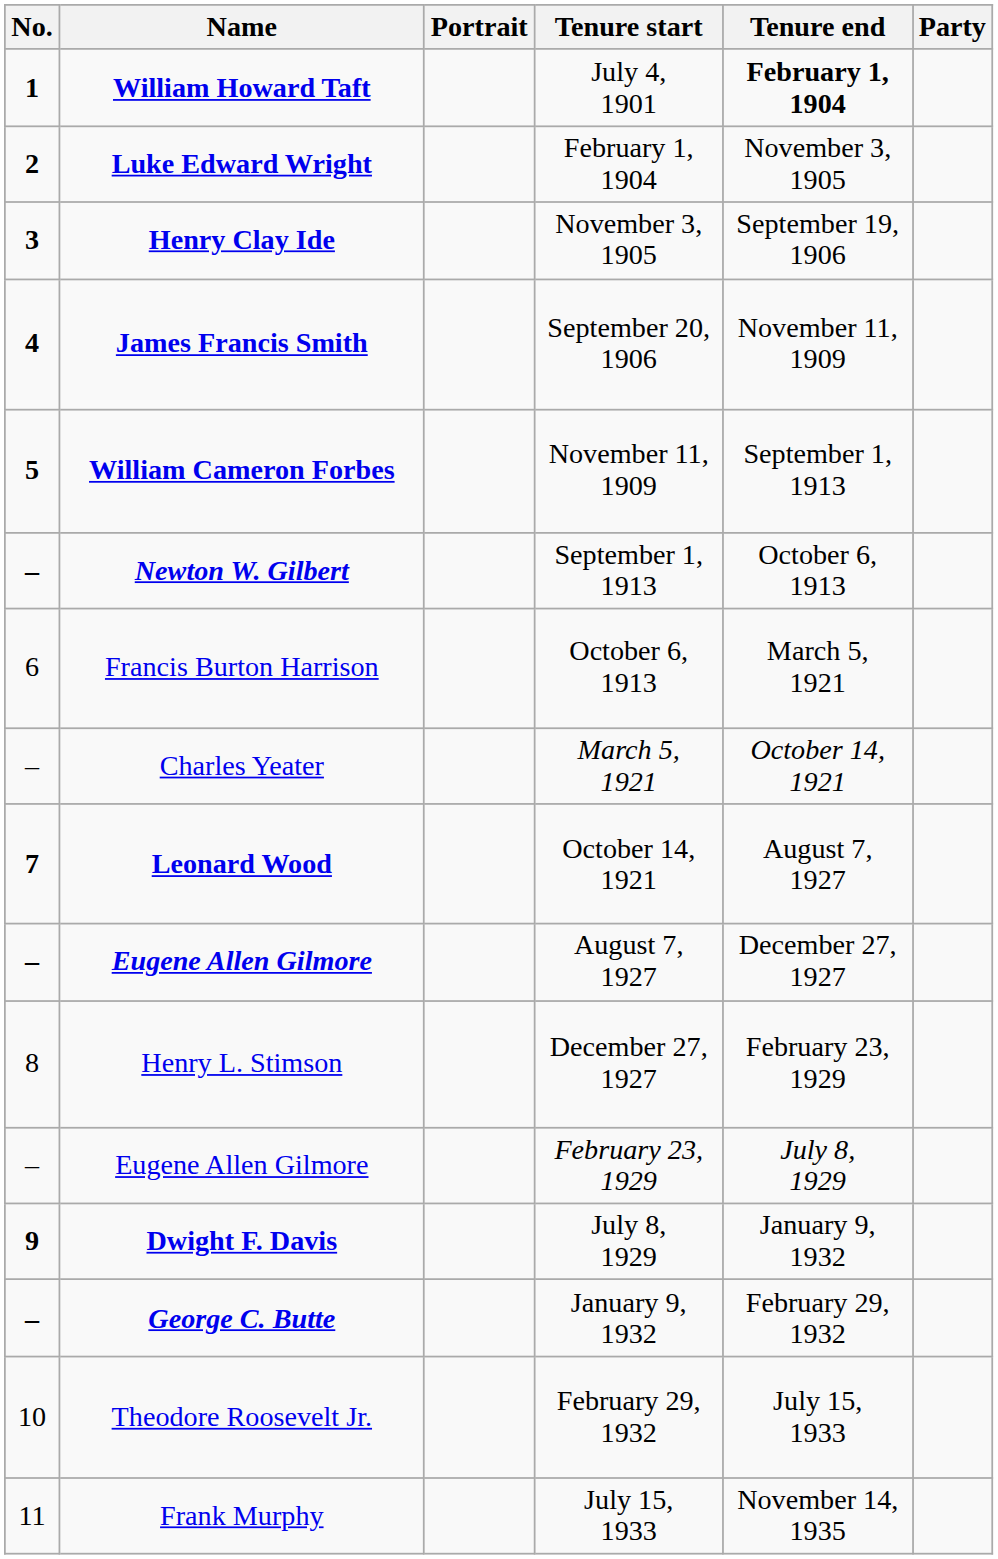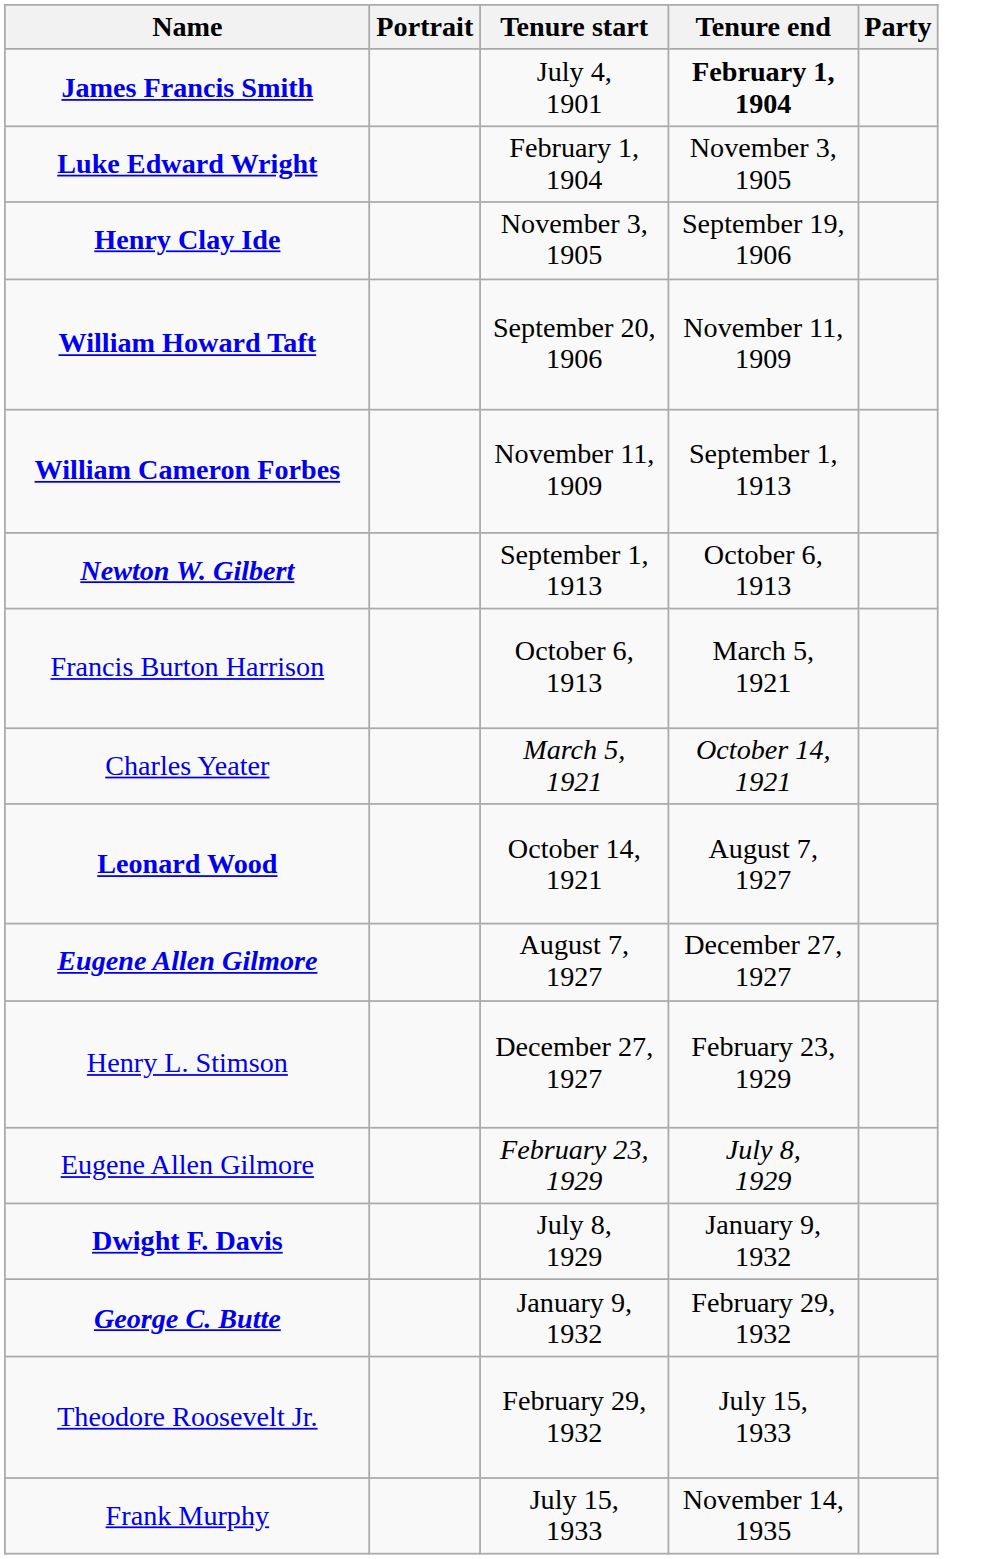 <table class="wikitable" style="text-align:center" |>
 <tr>
-<th>No.</th>
 <th width="200px">Name</th>
 <th>Portrait</th>
 <th width="100px">Tenure start</th>
 <th width="100px">Tenure end</th>
 <th><strong>Party</strong></th>
 </tr>
 <tr>
-<td><strong>1</strong></td>
-<td><strong><a href='#'>William Howard Taft</a></strong><br></td>
+<td><strong><a href='#'>James Francis Smith</a></strong><br></td>
 <td></td>
 <td>July 4,<br>1901</td>
 <td><strong>February 1,<br>1904</strong></td>
 <td></td>
 </tr>
 <tr>
-<td><strong>2</strong></td>
 <td><strong><a href='#'>Luke Edward Wright</a></strong><br></td>
 <td></td>
 <td>February 1,<br>1904</td>
 <td>November 3,<br>1905</td>
 <td></td>
 </tr>
 <tr>
-<td><strong>3</strong></td>
 <td><strong><a href='#'>Henry Clay Ide</a></strong><br></td>
 <td></td>
 <td>November 3,<br>1905</td>
 <td>September 19,<br>1906</td>
 <td></td>
 </tr>
 <tr style="height:74px;">
-<td><strong>4</strong></td>
-<td><strong><a href='#'>James Francis Smith</a></strong><br></td>
+<td><strong><a href='#'>William Howard Taft</a></strong><br></td>
 <td></td>
 <td>September 20,<br>1906</td>
 <td>November 11,<br>1909</td>
 <td></td>
 </tr>
 <tr style="height:70px;">
-<td><strong>5</strong></td>
 <td><strong><a href='#'>William Cameron Forbes</a></strong><br></td>
 <td></td>
 <td>November 11,<br>1909</td>
 <td>September 1,<br>1913</td>
 <td></td>
 </tr>
 <tr>
-<td><strong>–</strong></td>
 <td><strong><em><a href='#'>Newton W. Gilbert</a><strong><br><em></td>
 <td></td>
 <td></em>September 1,<br>1913<em></td>
 <td></em>October 6,<br>1913<em></td>
 <td></td>
 </tr>
 <tr style="height:68px;">
-<td></strong>6<strong></td>
 <td></strong><a href='#'>Francis Burton Harrison</a><strong><br></td>
 <td></td>
 <td>October 6,<br>1913</td>
 <td>March 5,<br>1921</td>
 <td></td>
 </tr>
 <tr>
-<td></strong>–<strong></td>
 <td></em></strong><a href='#'>Charles Yeater</a></strong><br></em></td>
 <td></td>
 <td><em>March 5,<br>1921</em></td>
 <td><em>October 14,<br>1921</em></td>
 <td></td>
 </tr>
 <tr style="height:68px;">
-<td><strong>7</strong></td>
 <td><strong><a href='#'>Leonard Wood</a></strong><br></td>
 <td></td>
 <td>October 14,<br>1921</td>
 <td>August 7,<br>1927</td>
 <td></td>
 </tr>
 <tr>
-<td><strong>–</strong></td>
 <td><strong><em><a href='#'>Eugene Allen Gilmore</a><strong><br><em></td>
 <td></td>
 <td></em>August 7,<br>1927<em></td>
 <td></em>December 27,<br>1927<em></td>
 <td></td>
 </tr>
 <tr style="height:72px;">
-<td></strong>8<strong></td>
 <td></strong><a href='#'>Henry L. Stimson</a><strong><br></td>
 <td></td>
 <td>December 27,<br>1927</td>
 <td>February 23,<br>1929</td>
 <td></td>
 </tr>
 <tr>
-<td></strong>–<strong></td>
 <td></em></strong><a href='#'>Eugene Allen Gilmore</a></strong><br></em></td>
 <td></td>
 <td><em>February 23,<br>1929</em></td>
 <td><em>July 8,<br>1929</em></td>
 <td></td>
 </tr>
 <tr>
-<td><strong>9</strong></td>
 <td><strong><a href='#'>Dwight F. Davis</a></strong><br></td>
 <td></td>
 <td>July 8,<br>1929</td>
 <td>January 9,<br>1932</td>
 <td></td>
 </tr>
 <tr>
-<td><strong>–</strong></td>
 <td><strong><em><a href='#'>George C. Butte</a><strong><br><em></td>
 <td></td>
 <td></em>January 9,<br>1932<em></td>
 <td></em>February 29,<br>1932<em></td>
 <td></td>
 </tr>
 <tr style="height:69px;">
-<td></strong>10<strong></td>
 <td></strong><a href='#'>Theodore Roosevelt Jr.</a><strong><br></td>
 <td></td>
 <td>February 29,<br>1932</td>
 <td>July 15,<br>1933</td>
 <td></td>
 </tr>
 <tr>
-<td></strong>11<strong></td>
 <td></strong><a href='#'>Frank Murphy</a><strong><br></td>
 <td></td>
 <td>July 15,<br>1933</td>
 <td>November 14,<br>1935</td>
 <td></td>
 </tr>
 </table>
